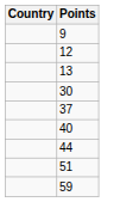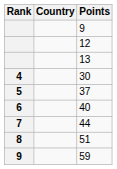 <table class="wikitable sortable">
 <tr>
+<th>Rank</th>
 <th>Country</th>
 <th>Points</th>
 </tr>
 <tr>
+<th></th>
 <td></td>
 <td>9</td>
 </tr>
 <tr>
+<th></th>
 <td></td>
 <td>12</td>
 </tr>
 <tr>
+<th></th>
 <td></td>
 <td>13</td>
 </tr>
 <tr>
+<th>4</th>
 <td></td>
 <td>30</td>
 </tr>
 <tr>
+<th>5</th>
 <td></td>
 <td>37</td>
 </tr>
 <tr>
+<th>6</th>
 <td></td>
 <td>40</td>
 </tr>
 <tr>
+<th>7</th>
 <td></td>
 <td>44</td>
 </tr>
 <tr>
+<th>8</th>
 <td></td>
 <td>51</td>
 </tr>
 <tr>
+<th>9</th>
 <td></td>
 <td>59</td>
 </tr>
 </table>
